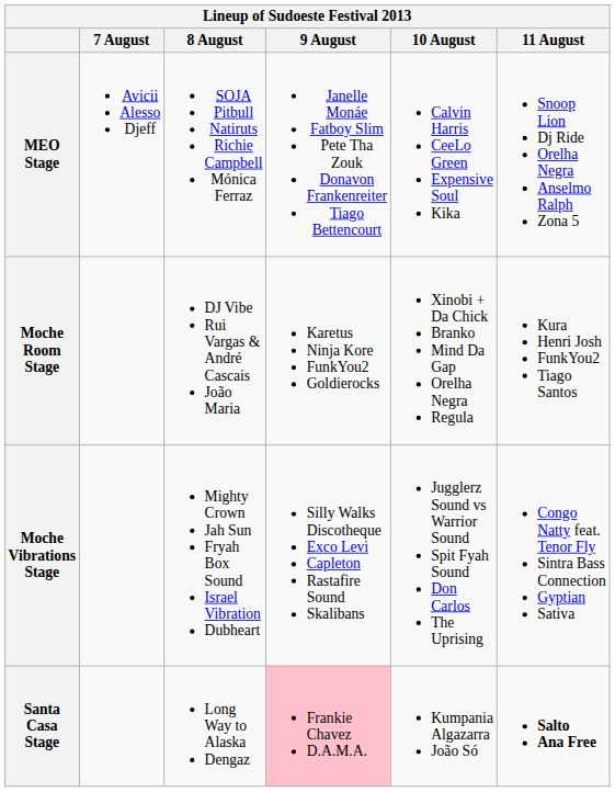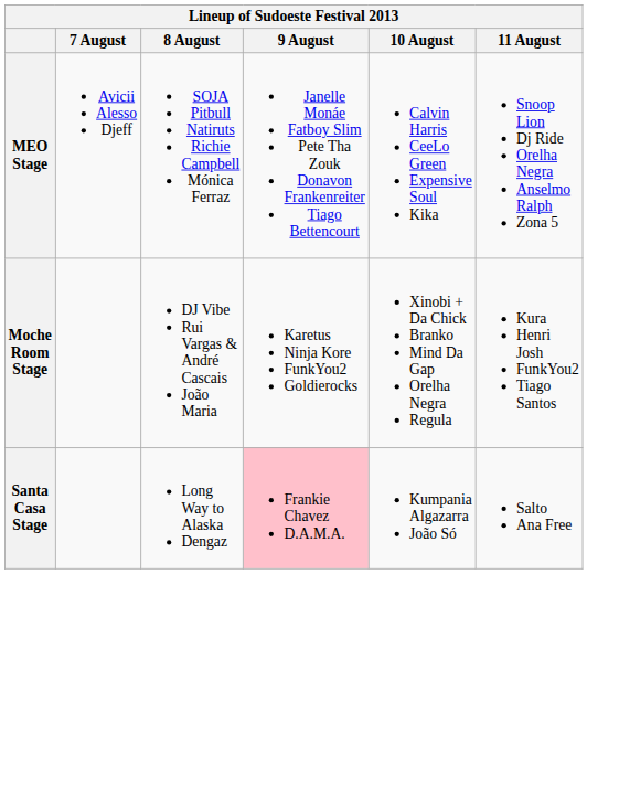 <table class="wikitable mw-collapsible">
 <tr>
 <th colspan="6">Lineup of Sudoeste Festival 2013</th>
 </tr>
 <tr>
 <th></th>
 <th>7 August</th>
 <th>8 August</th>
 <th>9 August</th>
 <th>10 August</th>
 <th>11 August</th>
 </tr>
 <tr>
 <th><strong>MEO Stage</strong></th>
 <td width="200" align="center" valign="top"><br><ul><li><a href='#'>Avicii</a></li><li><a href='#'>Alesso</a></li><li>Djeff</li></ul></td>
 <td width="200" align="center" valign="top"><br><ul><li><a href='#'>SOJA</a></li><li><a href='#'>Pitbull</a></li><li><a href='#'>Natiruts</a></li><li><a href='#'>Richie Campbell</a></li><li>Mónica Ferraz</li></ul></td>
 <td width="200" align="center" valign="top"><br><ul><li><a href='#'>Janelle Monáe</a></li><li><a href='#'>Fatboy Slim</a></li><li>Pete Tha Zouk</li><li><a href='#'>Donavon Frankenreiter</a></li><li><a href='#'>Tiago Bettencourt</a></li></ul></td>
 <td><br><ul><li><a href='#'>Calvin Harris</a></li><li><a href='#'>CeeLo Green</a></li><li><a href='#'>Expensive Soul</a></li><li>Kika</li></ul></td>
 <td><br><ul><li><a href='#'>Snoop Lion</a></li><li>Dj Ride</li><li><a href='#'>Orelha Negra</a></li><li><a href='#'>Anselmo Ralph</a></li><li>Zona 5</li></ul></td>
 </tr>
 <tr>
 <th>Moche Room Stage</th>
 <td></td>
 <td><br><ul><li>DJ Vibe</li><li>Rui Vargas & André Cascais</li><li>João Maria</li></ul></td>
 <td><br><ul><li>Karetus</li><li>Ninja Kore</li><li>FunkYou2</li><li>Goldierocks</li></ul></td>
 <td><br><ul><li>Xinobi + Da Chick</li><li>Branko</li><li>Mind Da Gap</li><li>Orelha Negra</li><li>Regula</li></ul></td>
 <td><br><ul><li>Kura</li><li>Henri Josh</li><li>FunkYou2</li><li>Tiago Santos</li></ul></td>
 </tr>
 <tr>
-<th><strong>Moche Vibrations Stage</strong></th>
-<td></td>
-<td><br><ul><li>Mighty Crown</li><li>Jah Sun</li><li>Fryah Box Sound</li><li><a href='#'>Israel Vibration</a></li><li>Dubheart</li></ul></td>
-<td><br><ul><li>Silly Walks Discotheque</li><li><a href='#'>Exco Levi</a></li><li><a href='#'>Capleton</a></li><li>Rastafire Sound</li><li>Skalibans</li></ul></td>
-<td><br><ul><li>Jugglerz Sound vs Warrior Sound</li><li>Spit Fyah Sound</li><li><a href='#'>Don Carlos</a></li><li>The Uprising</li></ul></td>
-<td><br><ul><li><a href='#'>Congo Natty</a> feat. <a href='#'>Tenor Fly</a></li><li>Sintra Bass Connection</li><li><a href='#'>Gyptian</a></li><li>Sativa</li></ul></td>
-</tr>
-<tr>
 <th>Santa Casa Stage</th>
 <td></td>
 <td><br><ul><li>Long Way to Alaska</li><li>Dengaz</li></ul></td>
 <td style="background: pink;"><br><ul><li>Frankie Chavez</li><li>D.A.M.A.</li></ul></td>
 <td><br><ul><li>Kumpania Algazarra</li><li>João Só</li></ul></td>
-<td><strong><br><ul><li>Salto</li><li>Ana Free</li></ul></strong></td>
+<td><br><ul><li>Salto</li><li>Ana Free</li></ul></td>
 </tr>
 </table>
